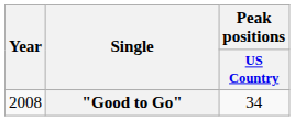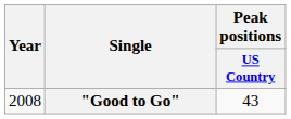 <table class="wikitable plainrowheaders" style="text-align:center;">
 <tr>
 <th rowspan="2">Year</th>
 <th rowspan="2" style="width:10em;">Single</th>
 <th colspan="1">Peak positions</th>
 </tr>
 <tr style="font-size:smaller;">
 <th width="60"><a href='#'>US Country</a></th>
 </tr>
 <tr>
 <td>2008</td>
 <th scope="row">"Good to Go"</th>
-<td>34</td>
+<td>43</td>
 </tr>
 </table>
